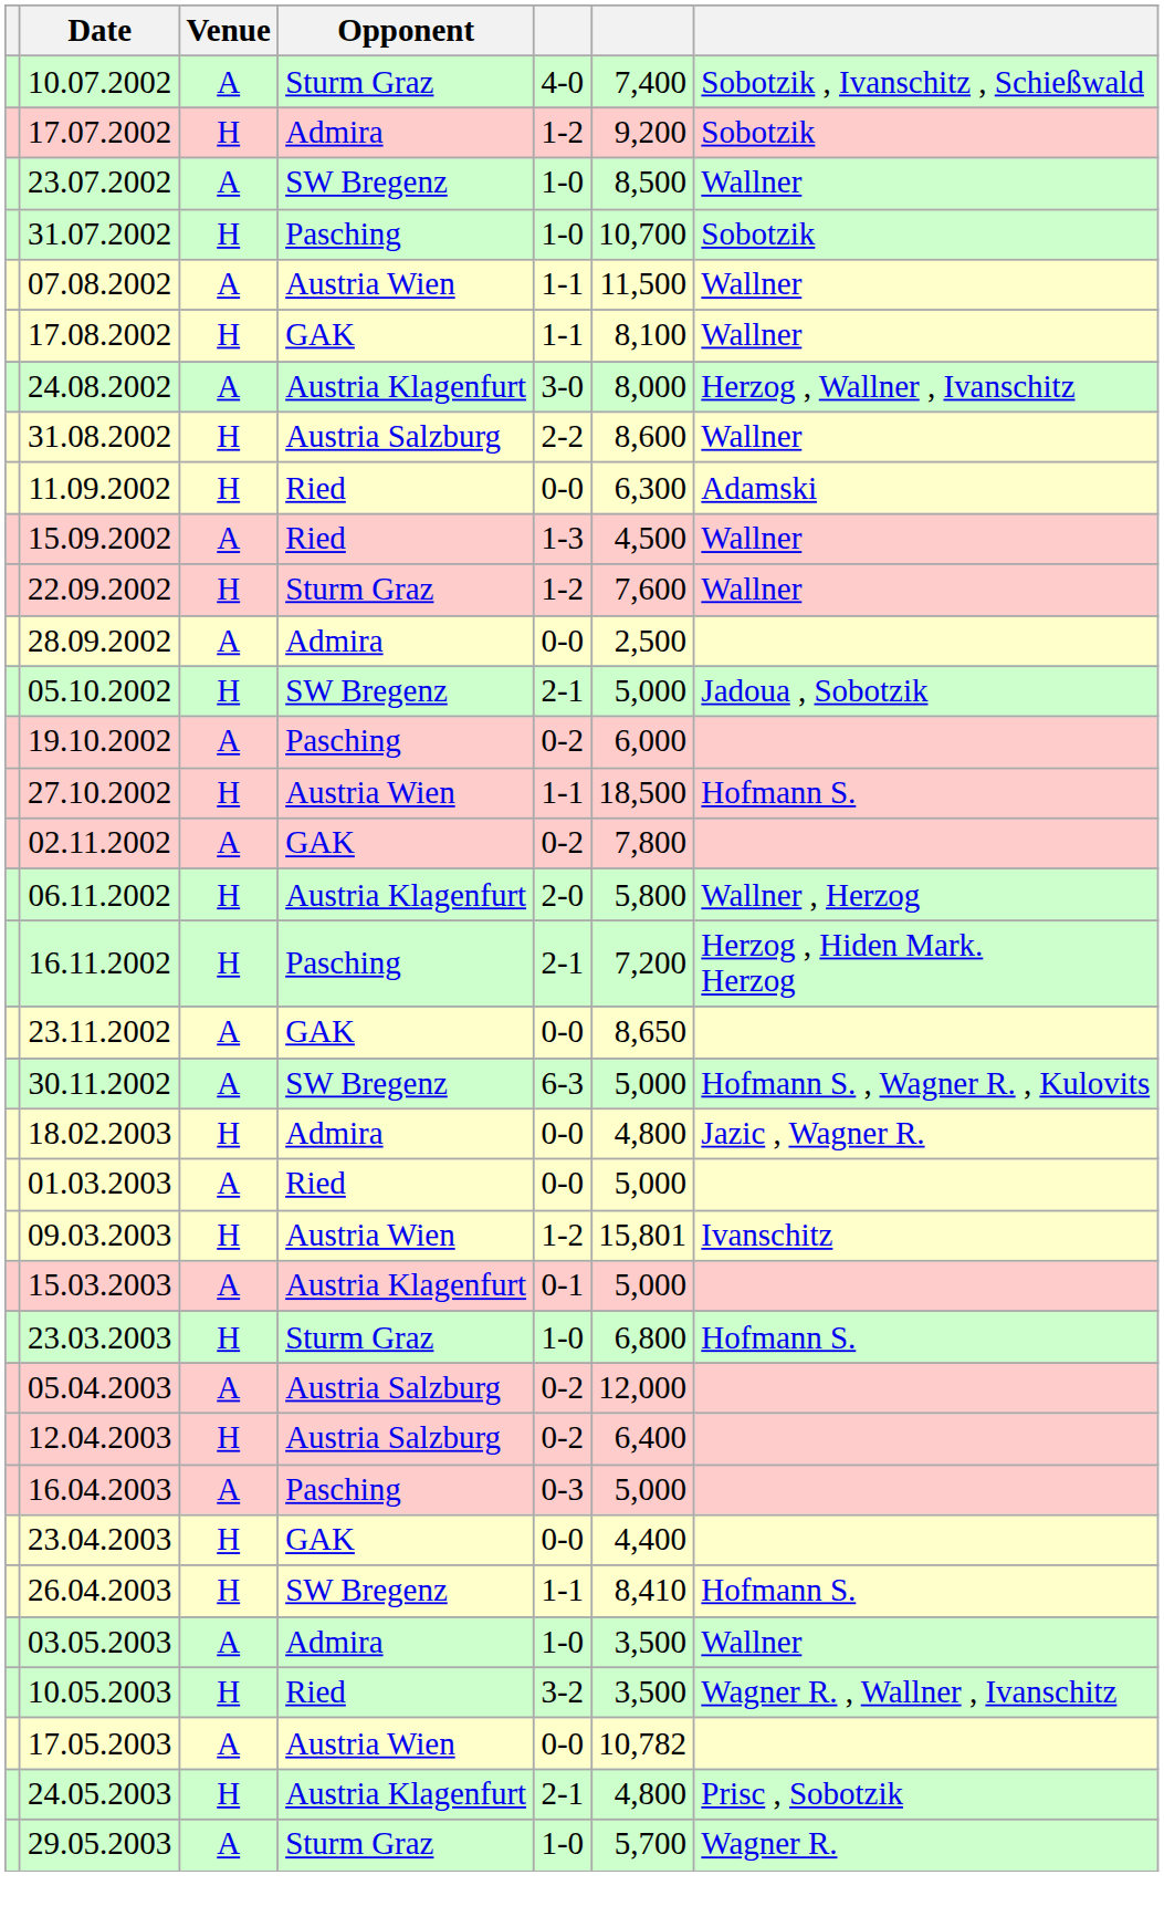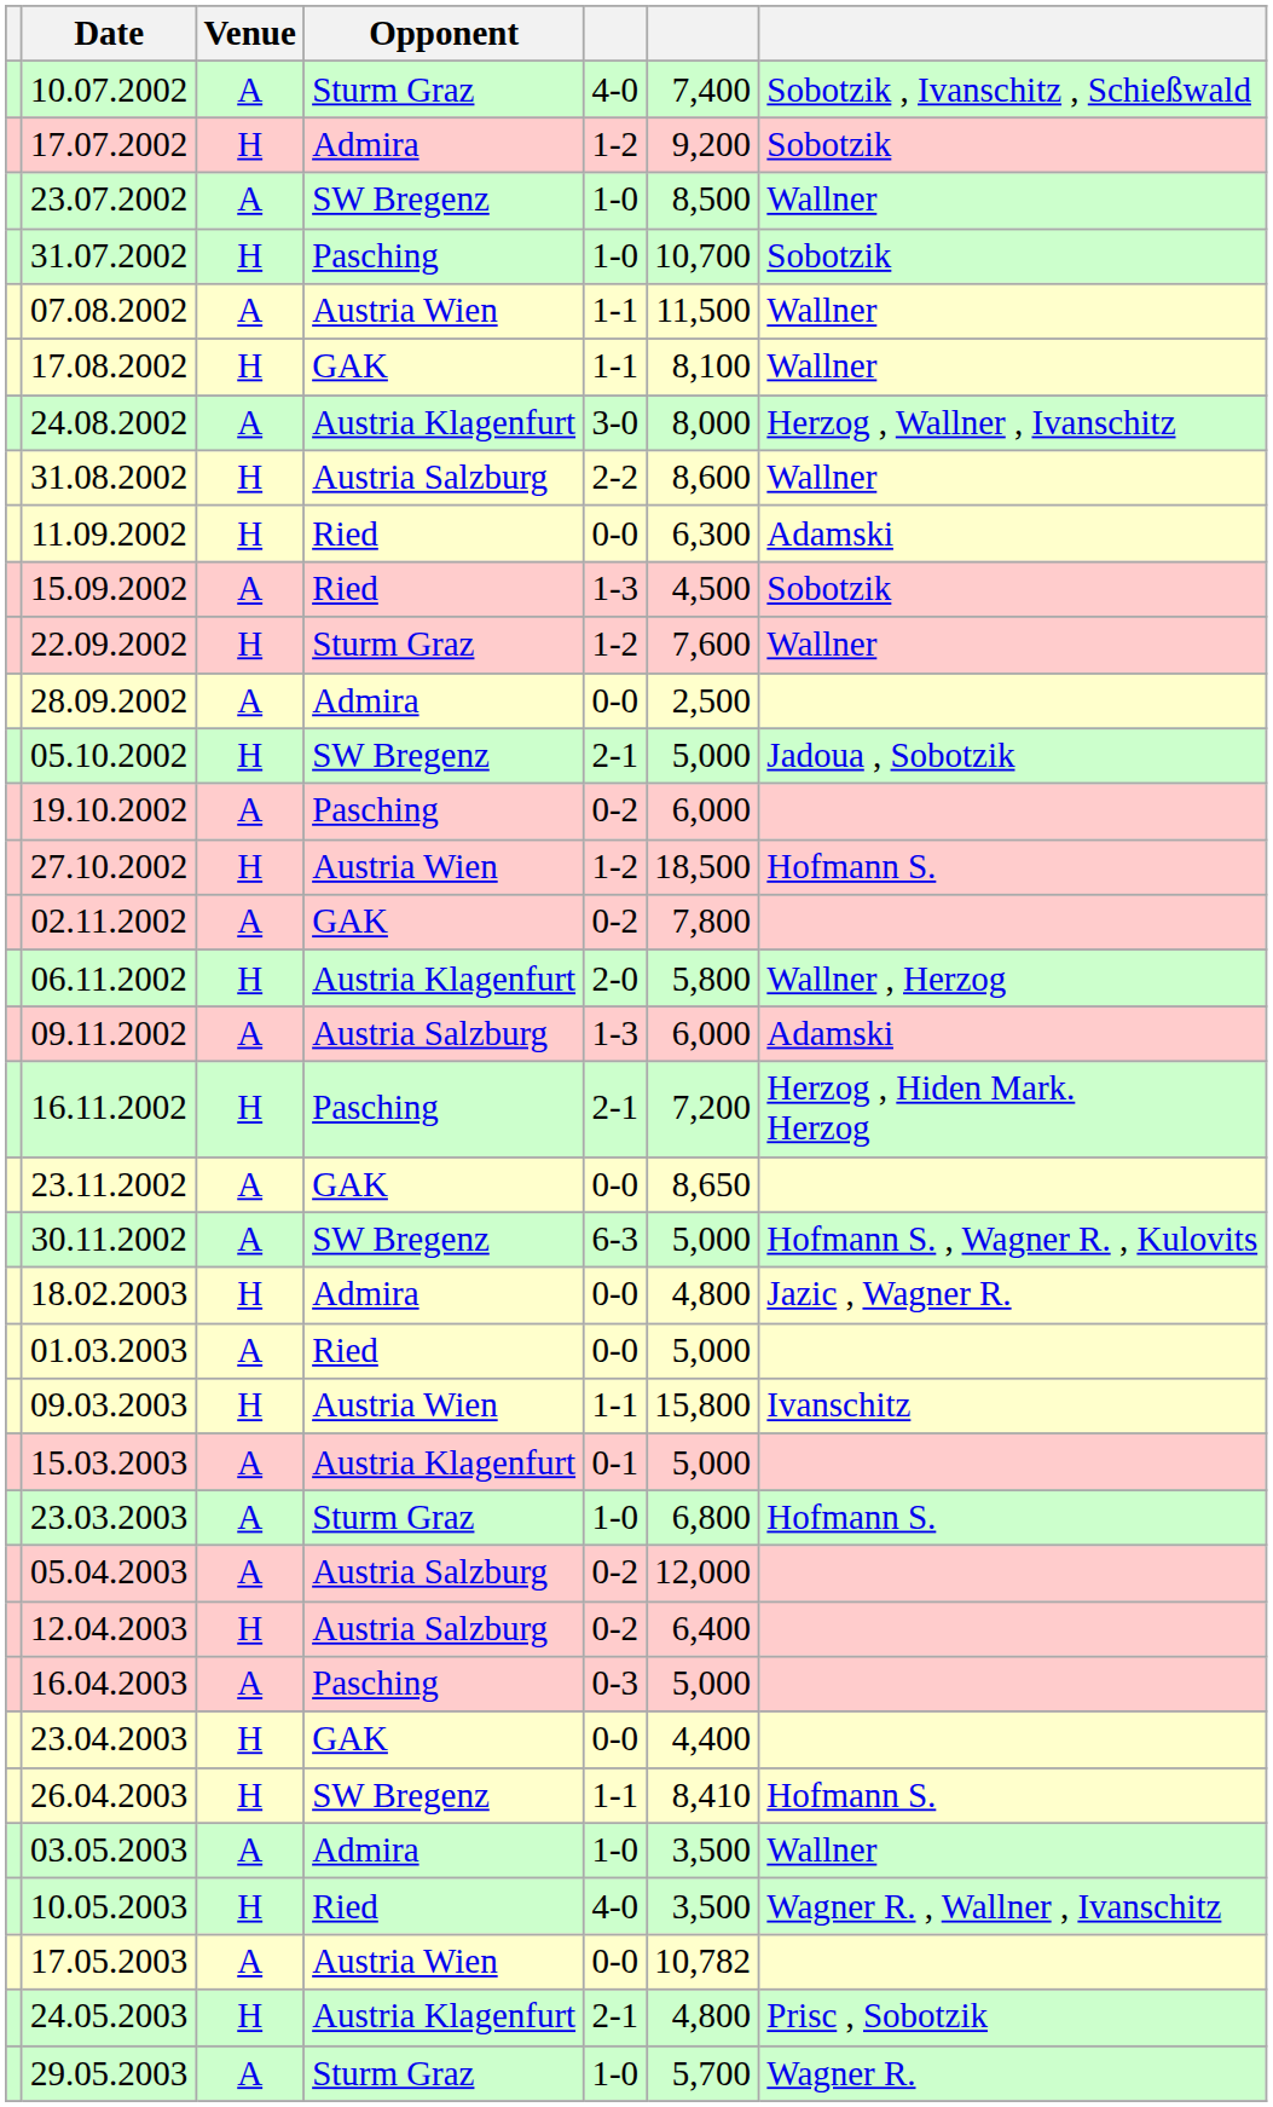 <table class="wikitable" Style="text-align: center">
 <tr>
 <th></th>
 <th>Date</th>
 <th>Venue</th>
 <th>Opponent</th>
 <th></th>
 <th></th>
 <th></th>
 </tr>
 <tr style="background:#cfc">
 <td></td>
 <td>10.07.2002</td>
 <td><a href='#'>A</a></td>
 <td align="left"><a href='#'>Sturm Graz</a></td>
 <td>4-0</td>
 <td align="right">7,400</td>
 <td align="left"><a href='#'>Sobotzik</a> , <a href='#'>Ivanschitz</a>  , <a href='#'>Schießwald</a> </td>
 </tr>
 <tr style="background:#fcc">
 <td></td>
 <td>17.07.2002</td>
 <td><a href='#'>H</a></td>
 <td align="left"><a href='#'>Admira</a></td>
 <td>1-2</td>
 <td align="right">9,200</td>
 <td align="left"><a href='#'>Sobotzik</a> </td>
 </tr>
 <tr style="background:#cfc">
 <td></td>
 <td>23.07.2002</td>
 <td><a href='#'>A</a></td>
 <td align="left"><a href='#'>SW Bregenz</a></td>
 <td>1-0</td>
 <td align="right">8,500</td>
 <td align="left"><a href='#'>Wallner</a> </td>
 </tr>
 <tr style="background:#cfc">
 <td></td>
 <td>31.07.2002</td>
 <td><a href='#'>H</a></td>
 <td align="left"><a href='#'>Pasching</a></td>
 <td>1-0</td>
 <td align="right">10,700</td>
 <td align="left"><a href='#'>Sobotzik</a> </td>
 </tr>
 <tr style="background:#ffc">
 <td></td>
 <td>07.08.2002</td>
 <td><a href='#'>A</a></td>
 <td align="left"><a href='#'>Austria Wien</a></td>
 <td>1-1</td>
 <td align="right">11,500</td>
 <td align="left"><a href='#'>Wallner</a> </td>
 </tr>
 <tr style="background:#ffc">
 <td></td>
 <td>17.08.2002</td>
 <td><a href='#'>H</a></td>
 <td align="left"><a href='#'>GAK</a></td>
 <td>1-1</td>
 <td align="right">8,100</td>
 <td align="left"><a href='#'>Wallner</a> </td>
 </tr>
 <tr style="background:#cfc">
 <td></td>
 <td>24.08.2002</td>
 <td><a href='#'>A</a></td>
 <td align="left"><a href='#'>Austria Klagenfurt</a></td>
 <td>3-0</td>
 <td align="right">8,000</td>
 <td align="left"><a href='#'>Herzog</a> , <a href='#'>Wallner</a> , <a href='#'>Ivanschitz</a> </td>
 </tr>
 <tr style="background:#ffc">
 <td></td>
 <td>31.08.2002</td>
 <td><a href='#'>H</a></td>
 <td align="left"><a href='#'>Austria Salzburg</a></td>
 <td>2-2</td>
 <td align="right">8,600</td>
 <td align="left"><a href='#'>Wallner</a>  </td>
 </tr>
 <tr style="background:#ffc">
 <td></td>
 <td>11.09.2002</td>
 <td><a href='#'>H</a></td>
 <td align="left"><a href='#'>Ried</a></td>
 <td>0-0</td>
 <td align="right">6,300</td>
 <td align="left"><a href='#'>Adamski</a> </td>
 </tr>
 <tr style="background:#fcc">
 <td></td>
 <td>15.09.2002</td>
 <td><a href='#'>A</a></td>
 <td align="left"><a href='#'>Ried</a></td>
 <td>1-3</td>
 <td align="right">4,500</td>
-<td align="left"><a href='#'>Wallner</a> </td>
+<td align="left"><a href='#'>Sobotzik</a> </td>
 </tr>
 <tr style="background:#fcc">
 <td></td>
 <td>22.09.2002</td>
 <td><a href='#'>H</a></td>
 <td align="left"><a href='#'>Sturm Graz</a></td>
 <td>1-2</td>
 <td align="right">7,600</td>
 <td align="left"><a href='#'>Wallner</a> </td>
 </tr>
 <tr style="background:#ffc">
 <td></td>
 <td>28.09.2002</td>
 <td><a href='#'>A</a></td>
 <td align="left"><a href='#'>Admira</a></td>
 <td>0-0</td>
 <td align="right">2,500</td>
 <td align="left"></td>
 </tr>
 <tr style="background:#cfc">
 <td></td>
 <td>05.10.2002</td>
 <td><a href='#'>H</a></td>
 <td align="left"><a href='#'>SW Bregenz</a></td>
 <td>2-1</td>
 <td align="right">5,000</td>
 <td align="left"><a href='#'>Jadoua</a> , <a href='#'>Sobotzik</a> </td>
 </tr>
 <tr style="background:#fcc">
 <td></td>
 <td>19.10.2002</td>
 <td><a href='#'>A</a></td>
 <td align="left"><a href='#'>Pasching</a></td>
 <td>0-2</td>
 <td align="right">6,000</td>
 <td align="left"></td>
 </tr>
 <tr style="background:#fcc">
 <td></td>
 <td>27.10.2002</td>
 <td><a href='#'>H</a></td>
 <td align="left"><a href='#'>Austria Wien</a></td>
-<td>1-1</td>
+<td>1-2</td>
 <td align="right">18,500</td>
 <td align="left"><a href='#'>Hofmann S.</a> </td>
 </tr>
 <tr style="background:#fcc">
 <td></td>
 <td>02.11.2002</td>
 <td><a href='#'>A</a></td>
 <td align="left"><a href='#'>GAK</a></td>
 <td>0-2</td>
 <td align="right">7,800</td>
 <td align="left"></td>
 </tr>
 <tr style="background:#cfc">
 <td></td>
 <td>06.11.2002</td>
 <td><a href='#'>H</a></td>
 <td align="left"><a href='#'>Austria Klagenfurt</a></td>
 <td>2-0</td>
 <td align="right">5,800</td>
 <td align="left"><a href='#'>Wallner</a> , <a href='#'>Herzog</a> </td>
+</tr>
+<tr style="background:#fcc">
+<td></td>
+<td>09.11.2002</td>
+<td><a href='#'>A</a></td>
+<td align="left"><a href='#'>Austria Salzburg</a></td>
+<td>1-3</td>
+<td align="right">6,000</td>
+<td align="left"><a href='#'>Adamski</a> </td>
 </tr>
 <tr style="background:#cfc">
 <td></td>
 <td>16.11.2002</td>
 <td><a href='#'>H</a></td>
 <td align="left"><a href='#'>Pasching</a></td>
 <td>2-1</td>
 <td align="right">7,200</td>
 <td align="left"><a href='#'>Herzog</a> , <a href='#'>Hiden Mark.</a>  <br> <a href='#'>Herzog</a> </td>
 </tr>
 <tr style="background:#ffc">
 <td></td>
 <td>23.11.2002</td>
 <td><a href='#'>A</a></td>
 <td align="left"><a href='#'>GAK</a></td>
 <td>0-0</td>
 <td align="right">8,650</td>
 <td align="left"></td>
 </tr>
 <tr style="background:#cfc">
 <td></td>
 <td>30.11.2002</td>
 <td><a href='#'>A</a></td>
 <td align="left"><a href='#'>SW Bregenz</a></td>
 <td>6-3</td>
 <td align="right">5,000</td>
 <td align="left"><a href='#'>Hofmann S.</a>  , <a href='#'>Wagner R.</a>   , <a href='#'>Kulovits</a> </td>
 </tr>
 <tr style="background:#ffc">
 <td></td>
 <td>18.02.2003</td>
 <td><a href='#'>H</a></td>
 <td align="left"><a href='#'>Admira</a></td>
 <td>0-0</td>
 <td align="right">4,800</td>
 <td align="left"><a href='#'>Jazic</a> , <a href='#'>Wagner R.</a> </td>
 </tr>
 <tr style="background:#ffc">
 <td></td>
 <td>01.03.2003</td>
 <td><a href='#'>A</a></td>
 <td align="left"><a href='#'>Ried</a></td>
 <td>0-0</td>
 <td align="right">5,000</td>
 <td align="left"></td>
 </tr>
 <tr style="background:#ffc">
 <td></td>
 <td>09.03.2003</td>
 <td><a href='#'>H</a></td>
 <td align="left"><a href='#'>Austria Wien</a></td>
-<td>1-2</td>
-<td align="right">15,801</td>
+<td>1-1</td>
+<td align="right">15,800</td>
 <td align="left"><a href='#'>Ivanschitz</a> </td>
 </tr>
 <tr style="background:#fcc">
 <td></td>
 <td>15.03.2003</td>
 <td><a href='#'>A</a></td>
 <td align="left"><a href='#'>Austria Klagenfurt</a></td>
 <td>0-1</td>
 <td align="right">5,000</td>
 <td align="left"></td>
 </tr>
 <tr style="background:#cfc">
 <td></td>
 <td>23.03.2003</td>
-<td><a href='#'>H</a></td>
+<td><a href='#'>A</a></td>
 <td align="left"><a href='#'>Sturm Graz</a></td>
 <td>1-0</td>
 <td align="right">6,800</td>
 <td align="left"><a href='#'>Hofmann S.</a> </td>
 </tr>
 <tr style="background:#fcc">
 <td></td>
 <td>05.04.2003</td>
 <td><a href='#'>A</a></td>
 <td align="left"><a href='#'>Austria Salzburg</a></td>
 <td>0-2</td>
 <td align="right">12,000</td>
 <td align="left"></td>
 </tr>
 <tr style="background:#fcc">
 <td></td>
 <td>12.04.2003</td>
 <td><a href='#'>H</a></td>
 <td align="left"><a href='#'>Austria Salzburg</a></td>
 <td>0-2</td>
 <td align="right">6,400</td>
 <td align="left"></td>
 </tr>
 <tr style="background:#fcc">
 <td></td>
 <td>16.04.2003</td>
 <td><a href='#'>A</a></td>
 <td align="left"><a href='#'>Pasching</a></td>
 <td>0-3</td>
 <td align="right">5,000</td>
 <td align="left"></td>
 </tr>
 <tr style="background:#ffc">
 <td></td>
 <td>23.04.2003</td>
 <td><a href='#'>H</a></td>
 <td align="left"><a href='#'>GAK</a></td>
 <td>0-0</td>
 <td align="right">4,400</td>
 <td align="left"></td>
 </tr>
 <tr style="background:#ffc">
 <td></td>
 <td>26.04.2003</td>
 <td><a href='#'>H</a></td>
 <td align="left"><a href='#'>SW Bregenz</a></td>
 <td>1-1</td>
 <td align="right">8,410</td>
 <td align="left"><a href='#'>Hofmann S.</a> </td>
 </tr>
 <tr style="background:#cfc">
 <td></td>
 <td>03.05.2003</td>
 <td><a href='#'>A</a></td>
 <td align="left"><a href='#'>Admira</a></td>
 <td>1-0</td>
 <td align="right">3,500</td>
 <td align="left"><a href='#'>Wallner</a> </td>
 </tr>
 <tr style="background:#cfc">
 <td></td>
 <td>10.05.2003</td>
 <td><a href='#'>H</a></td>
 <td align="left"><a href='#'>Ried</a></td>
-<td>3-2</td>
+<td>4-0</td>
 <td align="right">3,500</td>
 <td align="left"><a href='#'>Wagner R.</a> , <a href='#'>Wallner</a> , <a href='#'>Ivanschitz</a> </td>
 </tr>
 <tr style="background:#ffc">
 <td></td>
 <td>17.05.2003</td>
 <td><a href='#'>A</a></td>
 <td align="left"><a href='#'>Austria Wien</a></td>
 <td>0-0</td>
 <td align="right">10,782</td>
 <td align="left"></td>
 </tr>
 <tr style="background:#cfc">
 <td></td>
 <td>24.05.2003</td>
 <td><a href='#'>H</a></td>
 <td align="left"><a href='#'>Austria Klagenfurt</a></td>
 <td>2-1</td>
 <td align="right">4,800</td>
 <td align="left"><a href='#'>Prisc</a> , <a href='#'>Sobotzik</a> </td>
 </tr>
 <tr style="background:#cfc">
 <td></td>
 <td>29.05.2003</td>
 <td><a href='#'>A</a></td>
 <td align="left"><a href='#'>Sturm Graz</a></td>
 <td>1-0</td>
 <td align="right">5,700</td>
 <td align="left"><a href='#'>Wagner R.</a> </td>
 </tr>
 </table>
